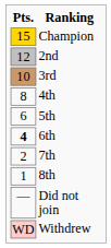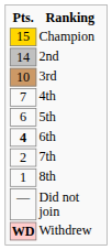 <table class="infobox" style="font-size: 100%; width: auto;">
 <tr>
 <th width="25px">Pts.</th>
 <th width="75px">Ranking</th>
 </tr>
 <tr>
 <td bgcolor=gold style="border: 1px solid gray; text-align:center;">15</td>
 <td>Champion</td>
 </tr>
 <tr>
-<td bgcolor=silver style="border: 1px solid gray; text-align:center;">12</td>
+<td bgcolor=silver style="border: 1px solid gray; text-align:center;">14</td>
 <td>2nd</td>
 </tr>
 <tr>
 <td bgcolor=#CC9966 style="border: 1px solid gray; text-align:center;">10</td>
 <td>3rd</td>
 </tr>
 <tr>
-<td style="border: 1px solid gray; text-align:center;">8</td>
+<td style="border: 1px solid gray; text-align:center;">7</td>
 <td>4th</td>
 </tr>
 <tr>
 <td style="border: 1px solid gray; text-align:center;">6</td>
 <td>5th</td>
 </tr>
 <tr>
 <td style="border: 1px solid gray; text-align:center;"><strong>4</strong></td>
 <td>6th</td>
 </tr>
 <tr>
 <td style="border: 1px solid gray; text-align:center;">2</td>
 <td>7th</td>
 </tr>
 <tr>
 <td style="border: 1px solid gray; text-align:center;">1</td>
 <td>8th</td>
 </tr>
 <tr>
 <td style="border: 1px solid gray; text-align:center;">—</td>
 <td>Did not join</td>
 </tr>
 <tr>
-<td bgcolor=#FFCCCC align=center style="border: 1px solid gray;">WD</td>
+<td bgcolor=#FFCCCC align=center style="border: 1px solid gray;"><strong>WD</strong></td>
 <td>Withdrew</td>
 </tr>
 </table>
